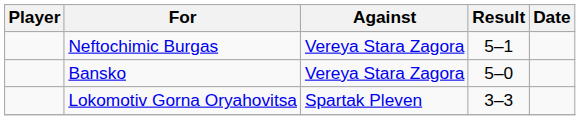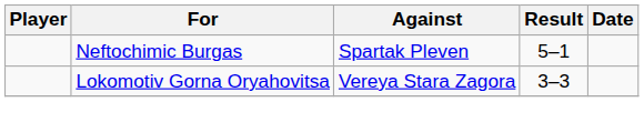 <table class="wikitable sortable">
 <tr>
 <th>Player</th>
 <th>For</th>
 <th>Against</th>
 <th style="text-align:center">Result</th>
 <th>Date</th>
 </tr>
 <tr>
 <td> </td>
 <td><a href='#'>Neftochimic Burgas</a></td>
-<td><a href='#'>Vereya Stara Zagora</a></td>
+<td><a href='#'>Spartak Pleven</a></td>
 <td style="text-align:center;">5–1</td>
 <td></td>
 </tr>
 <tr>
 <td> </td>
-<td><a href='#'>Bansko</a></td>
+<td><a href='#'>Lokomotiv Gorna Oryahovitsa</a></td>
 <td><a href='#'>Vereya Stara Zagora</a></td>
-<td style="text-align:center;">5–0</td>
-<td></td>
-</tr>
-<tr>
-<td> </td>
-<td><a href='#'>Lokomotiv Gorna Oryahovitsa</a></td>
-<td><a href='#'>Spartak Pleven</a></td>
 <td style="text-align:center;">3–3</td>
 <td></td>
 </tr>
 <tr>
 </tr>
 </table>
